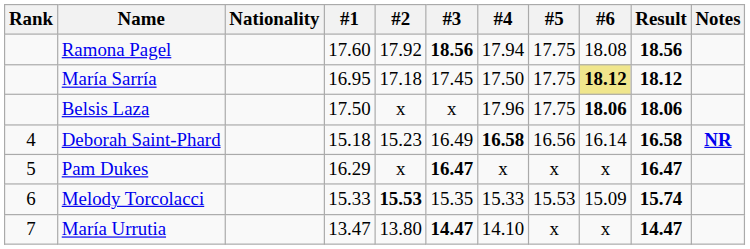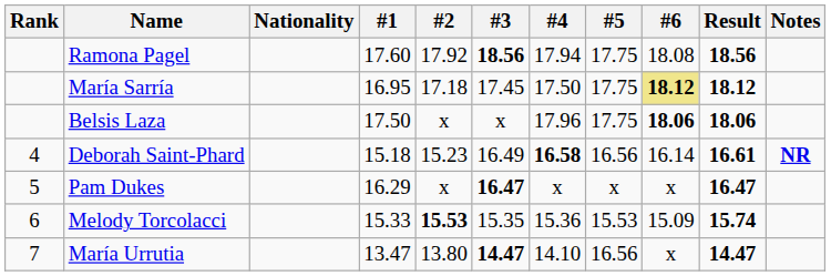 <table class="wikitable sortable" style="text-align:center">
 <tr>
 <th>Rank</th>
 <th>Name</th>
 <th>Nationality</th>
 <th>#1</th>
 <th>#2</th>
 <th>#3</th>
 <th>#4</th>
 <th>#5</th>
 <th>#6</th>
 <th>Result</th>
 <th>Notes</th>
 </tr>
 <tr>
 <td></td>
 <td align=left><a href='#'>Ramona Pagel</a></td>
 <td align=left></td>
 <td>17.60</td>
 <td>17.92</td>
 <td><strong>18.56</strong></td>
 <td>17.94</td>
 <td>17.75</td>
 <td>18.08</td>
 <td><strong>18.56</strong></td>
 <td></td>
 </tr>
 <tr>
 <td></td>
 <td align=left><a href='#'>María Sarría</a></td>
 <td align=left></td>
 <td>16.95</td>
 <td>17.18</td>
 <td>17.45</td>
 <td>17.50</td>
 <td>17.75</td>
 <td style="background: khaki;"><strong>18.12</strong></td>
 <td><strong>18.12</strong></td>
 <td></td>
 </tr>
 <tr>
 <td></td>
 <td align=left><a href='#'>Belsis Laza</a></td>
 <td align=left></td>
 <td>17.50</td>
 <td>x</td>
 <td>x</td>
 <td>17.96</td>
 <td>17.75</td>
 <td><strong>18.06</strong></td>
 <td><strong>18.06</strong></td>
 <td></td>
 </tr>
 <tr>
 <td>4</td>
 <td align=left><a href='#'>Deborah Saint-Phard</a></td>
 <td align=left></td>
 <td>15.18</td>
 <td>15.23</td>
 <td>16.49</td>
 <td><strong>16.58</strong></td>
 <td>16.56</td>
 <td>16.14</td>
-<td><strong>16.58</strong></td>
+<td><strong>16.61</strong></td>
 <td><strong><a href='#'>NR</a></strong></td>
 </tr>
 <tr>
 <td>5</td>
 <td align=left><a href='#'>Pam Dukes</a></td>
 <td align=left></td>
 <td>16.29</td>
 <td>x</td>
 <td><strong>16.47</strong></td>
 <td>x</td>
 <td>x</td>
 <td>x</td>
 <td><strong>16.47</strong></td>
 <td></td>
 </tr>
 <tr>
 <td>6</td>
 <td align=left><a href='#'>Melody Torcolacci</a></td>
 <td align=left></td>
 <td>15.33</td>
 <td><strong>15.53</strong></td>
 <td>15.35</td>
-<td>15.33</td>
+<td>15.36</td>
 <td>15.53</td>
 <td>15.09</td>
 <td><strong>15.74</strong></td>
 <td></td>
 </tr>
 <tr>
 <td>7</td>
 <td align=left><a href='#'>María Urrutia</a></td>
 <td align=left></td>
 <td>13.47</td>
 <td>13.80</td>
 <td><strong>14.47</strong></td>
 <td>14.10</td>
-<td>x</td>
+<td>16.56</td>
 <td>x</td>
 <td><strong>14.47</strong></td>
 <td></td>
 </tr>
 </table>
